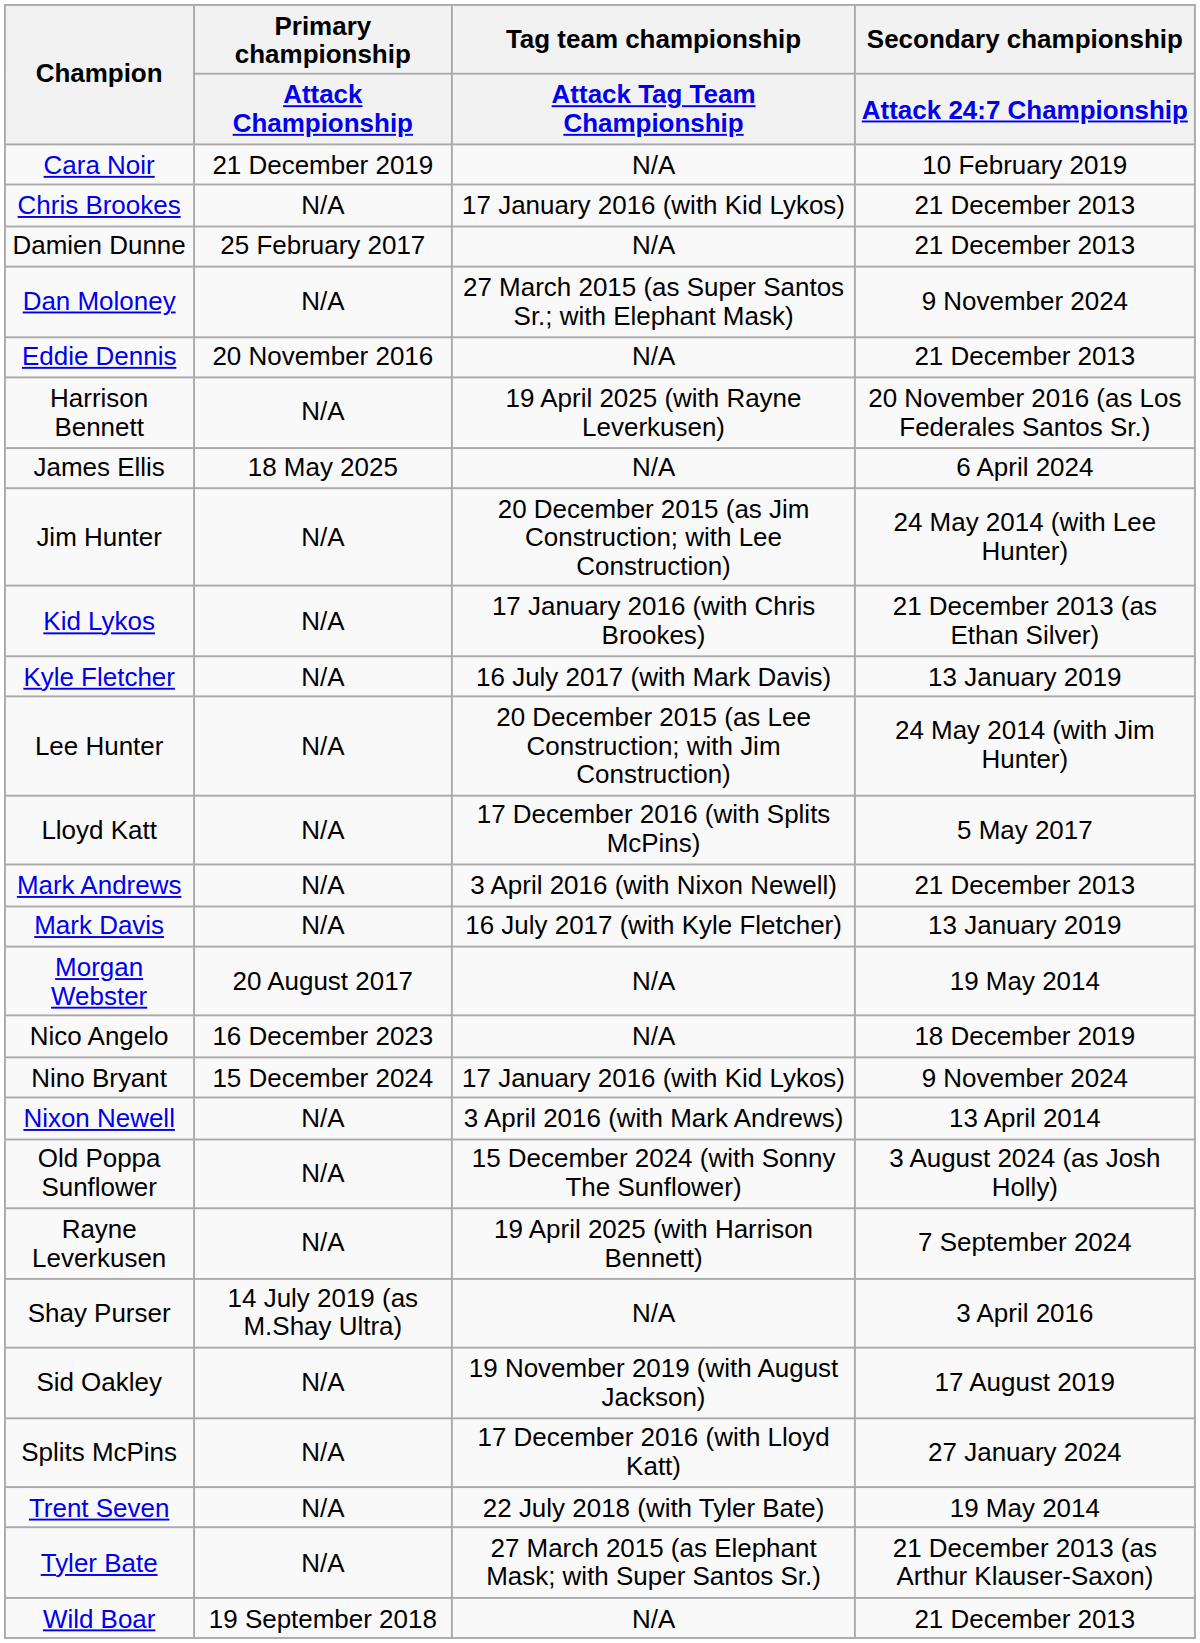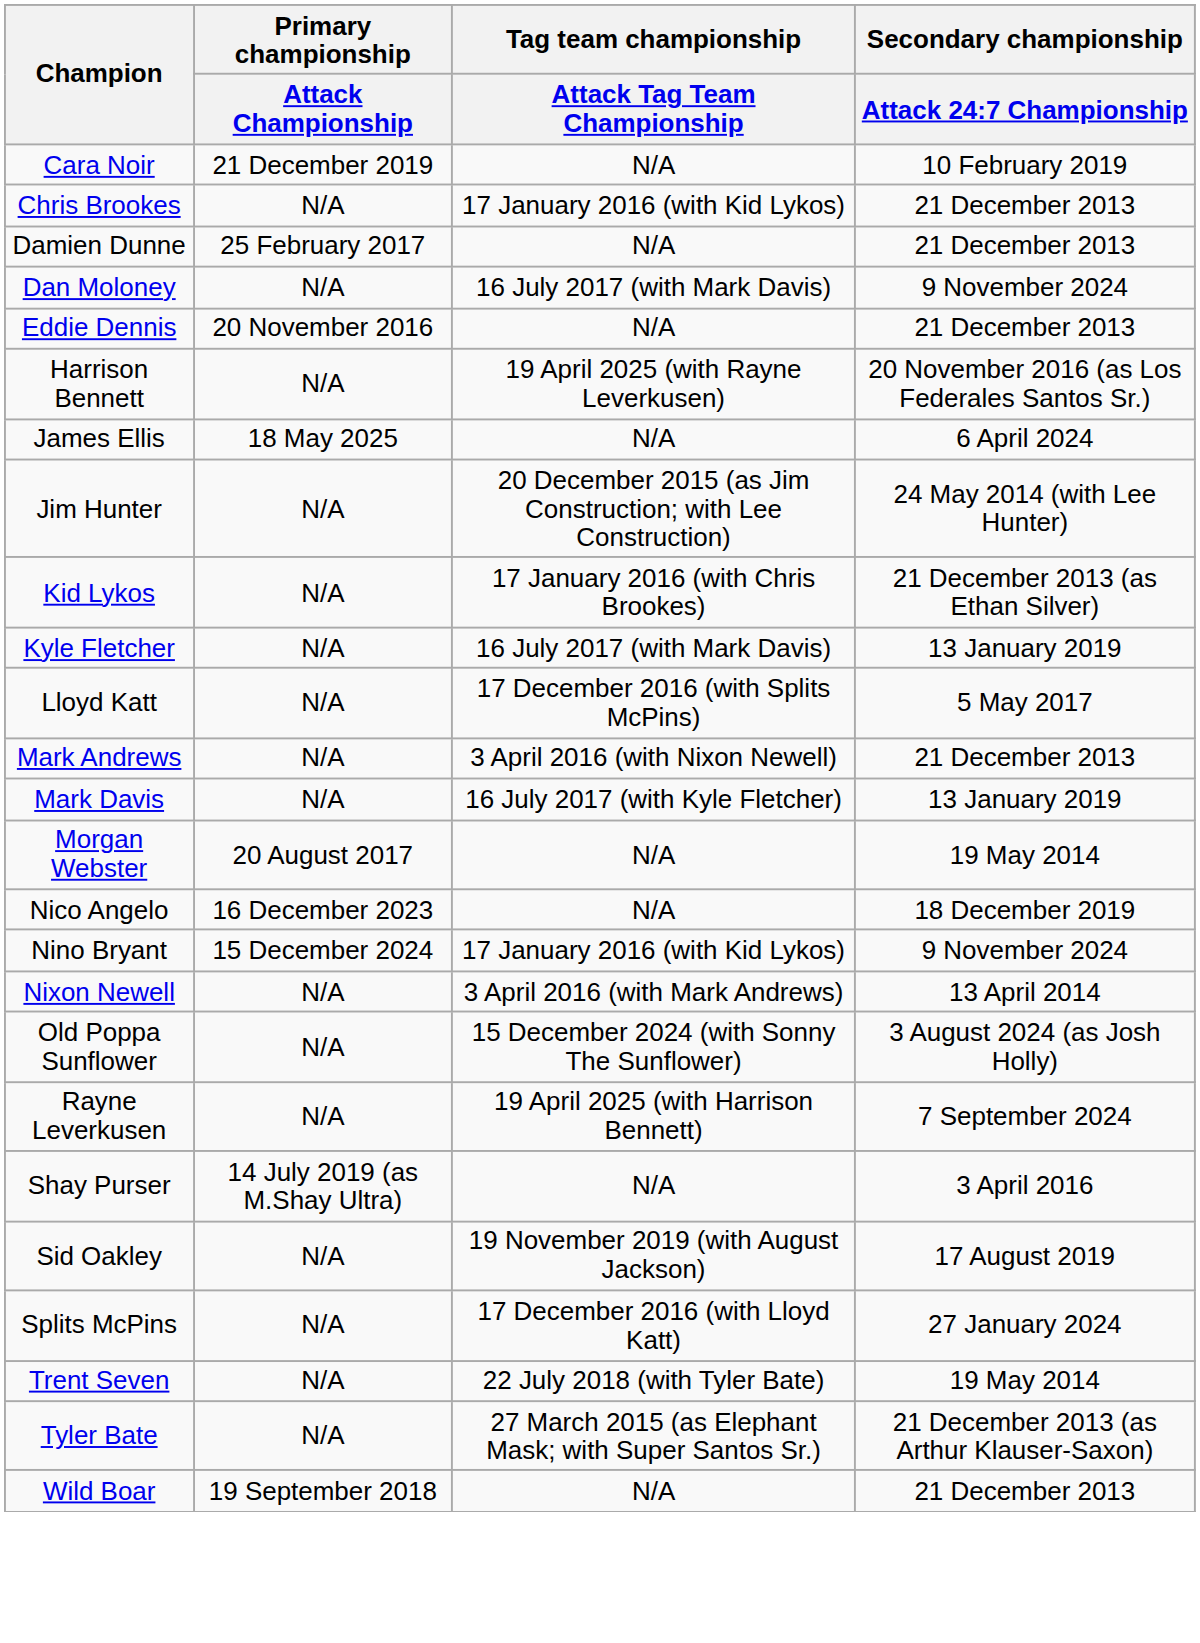 <table class="wikitable" style="font-size:85%; text-align:center; width:100%;">
 <tr>
 <th rowspan=2>Champion</th>
 <th>Primary championship</th>
 <th>Tag team championship</th>
 <th>Secondary championship</th>
 </tr>
 <tr>
 <th><a href='#'>Attack Championship</a></th>
 <th><a href='#'>Attack Tag Team Championship</a></th>
 <th><a href='#'>Attack 24:7 Championship</a></th>
 </tr>
 <tr>
 <td><a href='#'>Cara Noir</a></td>
 <td>21 December 2019</td>
 <td>N/A</td>
 <td>10 February 2019</td>
 </tr>
 <tr>
 <td><a href='#'>Chris Brookes</a></td>
 <td>N/A</td>
 <td>17 January 2016 (with Kid Lykos)</td>
 <td>21 December 2013</td>
 </tr>
 <tr>
 <td>Damien Dunne</td>
 <td>25 February 2017</td>
 <td>N/A</td>
 <td>21 December 2013</td>
 </tr>
 <tr>
 <td><a href='#'>Dan Moloney</a></td>
 <td>N/A</td>
-<td>27 March 2015 (as Super Santos Sr.; with Elephant Mask)</td>
+<td>16 July 2017 (with Mark Davis)</td>
 <td>9 November 2024</td>
 </tr>
 <tr>
 <td><a href='#'>Eddie Dennis</a></td>
 <td>20 November 2016</td>
 <td>N/A</td>
 <td>21 December 2013</td>
 </tr>
 <tr>
 <td>Harrison Bennett</td>
 <td>N/A</td>
 <td>19 April 2025 (with Rayne Leverkusen)</td>
 <td>20 November 2016 (as Los Federales Santos Sr.)</td>
 </tr>
 <tr>
 <td>James Ellis</td>
 <td>18 May 2025</td>
 <td>N/A</td>
 <td>6 April 2024</td>
 </tr>
 <tr>
 <td>Jim Hunter</td>
 <td>N/A</td>
 <td>20 December 2015 (as Jim Construction; with Lee Construction)</td>
 <td>24 May 2014 (with Lee Hunter)</td>
 </tr>
 <tr>
 <td><a href='#'>Kid Lykos</a></td>
 <td>N/A</td>
 <td>17 January 2016 (with Chris Brookes)</td>
 <td>21 December 2013 (as Ethan Silver)</td>
 </tr>
 <tr>
 <td><a href='#'>Kyle Fletcher</a></td>
 <td>N/A</td>
 <td>16 July 2017 (with Mark Davis)</td>
 <td>13 January 2019</td>
-</tr>
-<tr>
-<td>Lee Hunter</td>
-<td>N/A</td>
-<td>20 December 2015 (as Lee Construction; with Jim Construction)</td>
-<td>24 May 2014 (with Jim Hunter)</td>
 </tr>
 <tr>
 <td>Lloyd Katt</td>
 <td>N/A</td>
 <td>17 December 2016 (with Splits McPins)</td>
 <td>5 May 2017</td>
 </tr>
 <tr>
 <td><a href='#'>Mark Andrews</a></td>
 <td>N/A</td>
 <td>3 April 2016 (with Nixon Newell)</td>
 <td>21 December 2013</td>
 </tr>
 <tr>
 <td><a href='#'>Mark Davis</a></td>
 <td>N/A</td>
 <td>16 July 2017 (with Kyle Fletcher)</td>
 <td>13 January 2019</td>
 </tr>
 <tr>
 <td><a href='#'>Morgan Webster</a></td>
 <td>20 August 2017</td>
 <td>N/A</td>
 <td>19 May 2014</td>
 </tr>
 <tr>
 <td>Nico Angelo</td>
 <td>16 December 2023</td>
 <td>N/A</td>
 <td>18 December 2019</td>
 </tr>
 <tr>
 <td>Nino Bryant</td>
 <td>15 December 2024</td>
 <td>17 January 2016 (with Kid Lykos)</td>
 <td>9 November 2024</td>
 </tr>
 <tr>
 <td><a href='#'>Nixon Newell</a></td>
 <td>N/A</td>
 <td>3 April 2016 (with Mark Andrews)</td>
 <td>13 April 2014</td>
 </tr>
 <tr>
 <td>Old Poppa Sunflower</td>
 <td>N/A</td>
 <td>15 December 2024 (with Sonny The Sunflower)</td>
 <td>3 August 2024 (as Josh Holly)</td>
 </tr>
 <tr>
 <td>Rayne Leverkusen</td>
 <td>N/A</td>
 <td>19 April 2025 (with Harrison Bennett)</td>
 <td>7 September 2024</td>
 </tr>
 <tr>
 <td>Shay Purser</td>
 <td>14 July 2019 (as M.Shay Ultra)</td>
 <td>N/A</td>
 <td>3 April 2016</td>
 </tr>
 <tr>
 <td>Sid Oakley</td>
 <td>N/A</td>
 <td>19 November 2019 (with August Jackson)</td>
 <td>17 August 2019</td>
 </tr>
 <tr>
 <td>Splits McPins</td>
 <td>N/A</td>
 <td>17 December 2016 (with Lloyd Katt)</td>
 <td>27 January 2024</td>
 </tr>
 <tr>
 <td><a href='#'>Trent Seven</a></td>
 <td>N/A</td>
 <td>22 July 2018 (with Tyler Bate)</td>
 <td>19 May 2014</td>
 </tr>
 <tr>
 <td><a href='#'>Tyler Bate</a></td>
 <td>N/A</td>
 <td>27 March 2015 (as Elephant Mask; with Super Santos Sr.)</td>
 <td>21 December 2013 (as Arthur Klauser-Saxon)</td>
 </tr>
 <tr>
 <td><a href='#'>Wild Boar</a></td>
 <td>19 September 2018</td>
 <td>N/A</td>
 <td>21 December 2013</td>
 </tr>
 </table>
